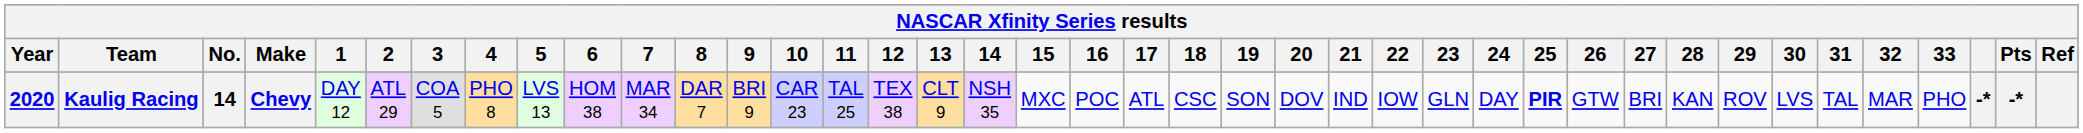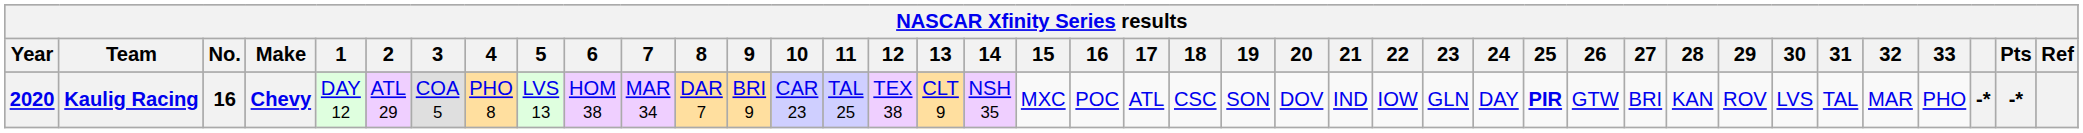 <table class="wikitable" style="text-align:center; font-size:75%">
 <tr>
 <th colspan=42><a href='#'>NASCAR Xfinity Series</a> results</th>
 </tr>
 <tr>
 <th>Year</th>
 <th>Team</th>
 <th>No.</th>
 <th>Make</th>
 <th>1</th>
 <th>2</th>
 <th>3</th>
 <th>4</th>
 <th>5</th>
 <th>6</th>
 <th>7</th>
 <th>8</th>
 <th>9</th>
 <th>10</th>
 <th>11</th>
 <th>12</th>
 <th>13</th>
 <th>14</th>
 <th>15</th>
 <th>16</th>
 <th>17</th>
 <th>18</th>
 <th>19</th>
 <th>20</th>
 <th>21</th>
 <th>22</th>
 <th>23</th>
 <th>24</th>
 <th>25</th>
 <th>26</th>
 <th>27</th>
 <th>28</th>
 <th>29</th>
 <th>30</th>
 <th>31</th>
 <th>32</th>
 <th>33</th>
 <th></th>
 <th>Pts</th>
 <th>Ref</th>
 </tr>
 <tr>
 <th><a href='#'>2020</a></th>
 <th><a href='#'>Kaulig Racing</a></th>
-<th>14</th>
+<th>16</th>
 <th><a href='#'>Chevy</a></th>
 <td style="background:#DFFFDF;"><a href='#'>DAY</a><br><small>12</small></td>
 <td style="background:#EFCFFF;"><a href='#'>ATL</a><br><small>29</small></td>
 <td style="background:#DFDFDF;"><a href='#'>COA</a><br><small>5</small></td>
 <td style="background:#FFDF9F;"><a href='#'>PHO</a><br><small>8</small></td>
 <td style="background:#DFFFDF;"><a href='#'>LVS</a><br><small>13</small></td>
 <td style="background:#EFCFFF;"><a href='#'>HOM</a><br><small>38</small></td>
 <td style="background:#EFCFFF;"><a href='#'>MAR</a><br><small>34</small></td>
 <td style="background:#FFDF9F;"><a href='#'>DAR</a><br><small>7</small></td>
 <td style="background:#FFDF9F;"><a href='#'>BRI</a><br><small>9</small></td>
 <td style="background:#CFCFFF;"><a href='#'>CAR</a><br><small>23</small></td>
 <td style="background:#CFCFFF;"><a href='#'>TAL</a><br><small>25</small></td>
 <td style="background:#EFCFFF;"><a href='#'>TEX</a><br><small>38</small></td>
 <td style="background:#FFDF9F;"><a href='#'>CLT</a><br><small>9</small></td>
 <td style="background:#EFCFFF;"><a href='#'>NSH</a><br><small>35</small></td>
 <td><a href='#'>MXC</a></td>
 <td><a href='#'>POC</a></td>
 <td><a href='#'>ATL</a></td>
 <td><a href='#'>CSC</a></td>
 <td><a href='#'>SON</a></td>
 <td><a href='#'>DOV</a></td>
 <td><a href='#'>IND</a></td>
 <td><a href='#'>IOW</a></td>
 <td><a href='#'>GLN</a></td>
 <td><a href='#'>DAY</a></td>
 <td><strong><a href='#'>PIR</a></strong></td>
 <td><a href='#'>GTW</a></td>
 <td><a href='#'>BRI</a></td>
 <td><a href='#'>KAN</a></td>
 <td><a href='#'>ROV</a></td>
 <td><a href='#'>LVS</a></td>
 <td><a href='#'>TAL</a></td>
 <td><a href='#'>MAR</a></td>
 <td><a href='#'>PHO</a></td>
 <th>-*</th>
 <th>-*</th>
 <th></th>
 </tr>
 </table>
